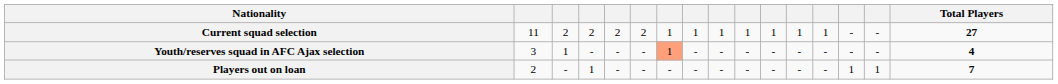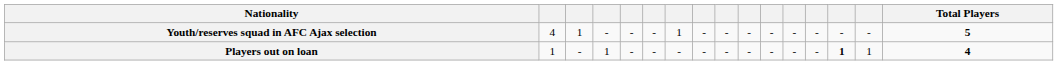 <table class="wikitable" style="width:100%; font-size:85%;">
 <tr valign=top>
 <th align=center>Nationality</th>
 <th align=center></th>
 <th align=center></th>
 <th align=center></th>
 <th align=center></th>
 <th align=center></th>
 <th align=center></th>
 <th align=center></th>
 <th align=center></th>
 <th align=center></th>
 <th align=center></th>
 <th align=center></th>
 <th align=center></th>
 <th align=center></th>
 <th align=center></th>
 <th align=center><strong>Total Players</strong></th>
 </tr>
 <tr>
-<th align=center>Current squad selection</th>
-<td align=center>11</td>
-<td align=center>2</td>
-<td align=center>2</td>
-<td align=center>2</td>
-<td align=center>2</td>
-<td align=center>1</td>
-<td align=center>1</td>
-<td align=center>1</td>
-<td align=center>1</td>
-<td align=center>1</td>
-<td align=center>1</td>
-<td align=center>1</td>
-<td align=center>-</td>
-<td align=center>-</td>
-<td align=center><strong>27</strong></td>
-</tr>
-<tr>
 <th align=center>Youth/reserves squad in AFC Ajax selection</th>
-<td align=center>3</td>
+<td align=center>4</td>
 <td align=center>1</td>
 <td align=center>-</td>
 <td align=center>-</td>
 <td align=center>-</td>
-<td align=center style="background: lightsalmon;">1</td>
+<td align=center>1</td>
 <td align=center>-</td>
 <td align=center>-</td>
 <td align=center>-</td>
 <td align=center>-</td>
 <td align=center>-</td>
 <td align=center>-</td>
 <td align=center>-</td>
 <td align=center>-</td>
-<td align=center><strong>4</strong></td>
+<td align=center><strong>5</strong></td>
 </tr>
 <tr>
 <th align=center>Players out on loan</th>
-<td align=center>2</td>
+<td align=center>1</td>
 <td align=center>-</td>
 <td align=center>1</td>
 <td align=center>-</td>
 <td align=center>-</td>
 <td align=center>-</td>
 <td align=center>-</td>
 <td align=center>-</td>
 <td align=center>-</td>
 <td align=center>-</td>
 <td align=center>-</td>
 <td align=center>-</td>
+<td align=center><strong>1</strong></td>
 <td align=center>1</td>
-<td align=center>1</td>
-<td align=center><strong>7</strong></td>
+<td align=center><strong>4</strong></td>
 </tr>
 </table>
